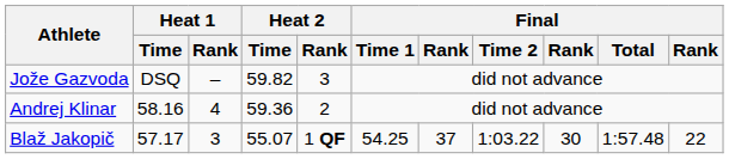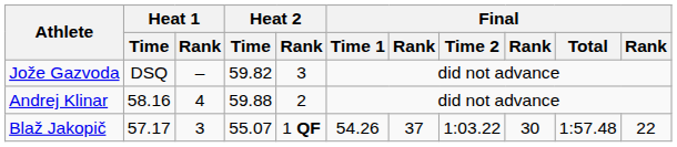 <table class="wikitable" style="font-size:90%">
 <tr>
 <th rowspan="2">Athlete</th>
 <th colspan="2">Heat 1</th>
 <th colspan="2">Heat 2</th>
 <th colspan="6">Final</th>
 </tr>
 <tr>
 <th>Time</th>
 <th>Rank</th>
 <th>Time</th>
 <th>Rank</th>
 <th>Time 1</th>
 <th>Rank</th>
 <th>Time 2</th>
 <th>Rank</th>
 <th>Total</th>
 <th>Rank</th>
 </tr>
 <tr>
 <td><a href='#'>Jože Gazvoda</a></td>
 <td align="center">DSQ</td>
 <td align="center">–</td>
 <td align="center">59.82</td>
 <td align="center">3</td>
 <td colspan="6" align="center">did not advance</td>
 </tr>
 <tr>
 <td><a href='#'>Andrej Klinar</a></td>
 <td align="center">58.16</td>
 <td align="center">4</td>
-<td align="center">59.36</td>
+<td align="center">59.88</td>
 <td align="center">2</td>
 <td colspan="6" align="center">did not advance</td>
 </tr>
 <tr>
 <td><a href='#'>Blaž Jakopič</a></td>
 <td align="center">57.17</td>
 <td align="center">3</td>
 <td align="center">55.07</td>
 <td align="center">1 <strong>QF</strong></td>
-<td align="center">54.25</td>
+<td align="center">54.26</td>
 <td align="center">37</td>
 <td align="center">1:03.22</td>
 <td align="center">30</td>
 <td align="center">1:57.48</td>
 <td align="center">22</td>
 </tr>
 </table>
